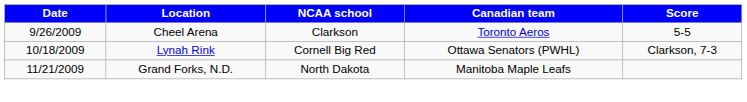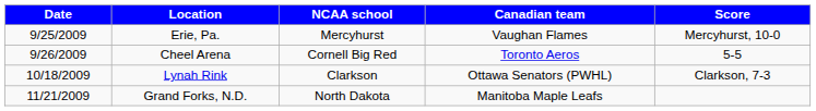 <table class="wikitable" style="width:80%;">
 <tr style="text-align:center; background:blue; color:#fff;">
 <td><strong>Date</strong></td>
 <td><strong>Location</strong></td>
 <td><strong>NCAA school</strong></td>
 <td><strong>Canadian team</strong></td>
 <td><strong>Score</strong></td>
 </tr>
 <tr style="text-align:center;" bgcolor="">
+<td>9/25/2009</td>
+<td>Erie, Pa.</td>
+<td>Mercyhurst</td>
+<td>Vaughan Flames</td>
+<td>Mercyhurst, 10-0</td>
+</tr>
+<tr style="text-align:center;" bgcolor="">
 <td>9/26/2009</td>
 <td>Cheel Arena</td>
-<td>Clarkson</td>
+<td>Cornell Big Red</td>
 <td><a href='#'>Toronto Aeros</a></td>
 <td>5-5</td>
 </tr>
 <tr style="text-align:center;" bgcolor="">
 <td>10/18/2009</td>
 <td><a href='#'>Lynah Rink</a></td>
-<td>Cornell Big Red</td>
+<td>Clarkson</td>
 <td>Ottawa Senators (PWHL)</td>
 <td>Clarkson, 7-3</td>
 </tr>
 <tr style="text-align:center;" bgcolor="">
 <td>11/21/2009</td>
 <td>Grand Forks, N.D.</td>
 <td>North Dakota</td>
 <td>Manitoba Maple Leafs</td>
 <td></td>
 </tr>
 </table>
